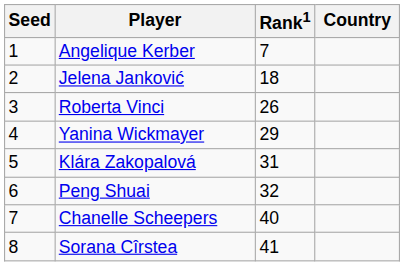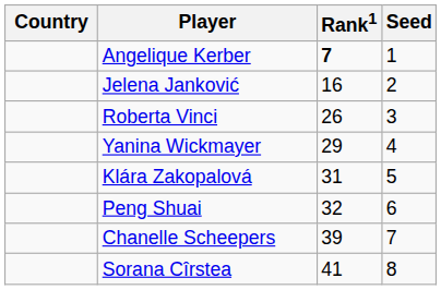 <table class="sortable wikitable">
 <tr>
-<th>Seed</th>
+<th width="70">Country</th>
 <th width="175">Player</th>
 <th>Rank<sup>1</sup></th>
-<th width="70">Country</th>
+<th>Seed</th>
 </tr>
 <tr>
+<td></td>
+<td><a href='#'>Angelique Kerber</a></td>
+<td><strong>7</strong></td>
 <td>1</td>
-<td><a href='#'>Angelique Kerber</a></td>
-<td>7</td>
-<td></td>
 </tr>
 <tr>
+<td></td>
+<td><a href='#'>Jelena Janković</a></td>
+<td>16</td>
 <td>2</td>
-<td><a href='#'>Jelena Janković</a></td>
-<td>18</td>
-<td></td>
 </tr>
 <tr>
-<td>3</td>
+<td></td>
 <td><a href='#'>Roberta Vinci</a></td>
 <td>26</td>
-<td></td>
+<td>3</td>
 </tr>
 <tr>
-<td>4</td>
+<td></td>
 <td><a href='#'>Yanina Wickmayer</a></td>
 <td>29</td>
-<td></td>
+<td>4</td>
 </tr>
 <tr>
-<td>5</td>
+<td></td>
 <td><a href='#'>Klára Zakopalová</a></td>
 <td>31</td>
-<td></td>
+<td>5</td>
 </tr>
 <tr>
-<td>6</td>
+<td></td>
 <td><a href='#'>Peng Shuai</a></td>
 <td>32</td>
-<td></td>
+<td>6</td>
 </tr>
 <tr>
+<td></td>
+<td><a href='#'>Chanelle Scheepers</a></td>
+<td>39</td>
 <td>7</td>
-<td><a href='#'>Chanelle Scheepers</a></td>
-<td>40</td>
-<td></td>
 </tr>
 <tr>
-<td>8</td>
+<td></td>
 <td><a href='#'>Sorana Cîrstea</a></td>
 <td>41</td>
-<td></td>
+<td>8</td>
 </tr>
 </table>
